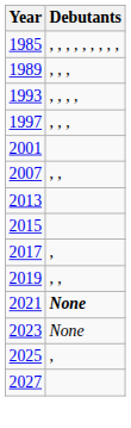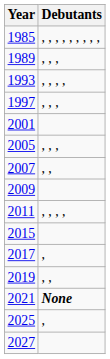 <table class=wikitable>
 <tr>
 <th>Year</th>
 <th>Debutants</th>
 </tr>
 <tr>
 <td><a href='#'>1985</a></td>
 <td>, , , , , , , , , </td>
 </tr>
 <tr>
 <td><a href='#'>1989</a></td>
 <td>, , , </td>
 </tr>
 <tr>
 <td><a href='#'>1993</a></td>
 <td>, , , , </td>
 </tr>
 <tr>
 <td><a href='#'>1997</a></td>
 <td>, , , </td>
 </tr>
 <tr>
 <td><a href='#'>2001</a></td>
 <td></td>
 </tr>
 <tr>
+<td><a href='#'>2005</a></td>
+<td>, , , </td>
+</tr>
+<tr>
 <td><a href='#'>2007</a></td>
 <td>, , </td>
 </tr>
 <tr>
-<td><a href='#'>2013</a></td>
+<td><a href='#'>2009</a></td>
 <td></td>
+</tr>
+<tr>
+<td><a href='#'>2011</a></td>
+<td>, , , , </td>
 </tr>
 <tr>
 <td><a href='#'>2015</a></td>
 <td></td>
 </tr>
 <tr>
 <td><a href='#'>2017</a></td>
 <td>, </td>
 </tr>
 <tr>
 <td><a href='#'>2019</a></td>
 <td>, , </td>
 </tr>
 <tr>
 <td><a href='#'>2021</a></td>
 <td><strong><em>None</em></strong></td>
 </tr>
 <tr>
-<td><a href='#'>2023</a></td>
-<td><em>None</em></td>
-</tr>
-<tr>
 <td><a href='#'>2025</a></td>
 <td>, </td>
 </tr>
 <tr>
 <td><a href='#'>2027</a></td>
 <td></td>
 </tr>
 </table>
